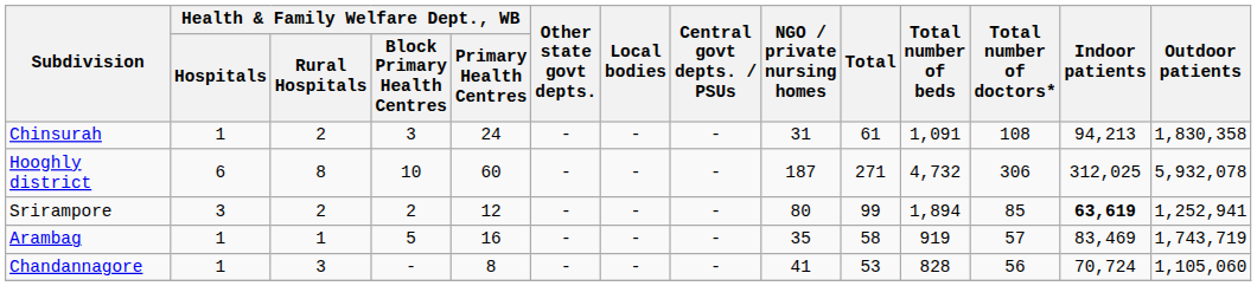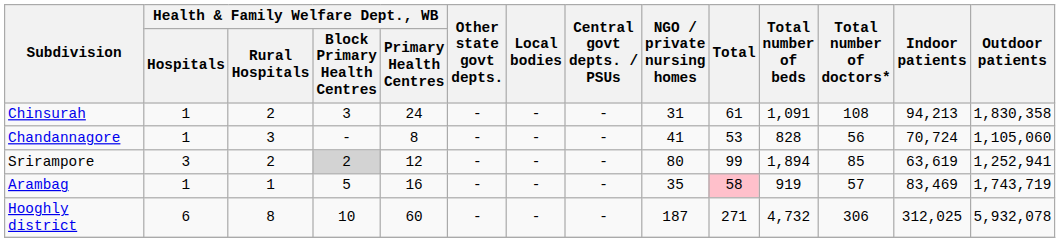 <table class="wikitable" style="text-align:center;font-size: 9pt">
 <tr>
 <th width="110" rowspan="2">Subdivision</th>
 <th width="160" colspan="4" rowspan="1">Health & Family Welfare Dept., WB</th>
 <th widthspan="110" rowspan="2">Other<br>state<br>govt<br>depts.</th>
 <th widthspan="110" rowspan="2">Local<br>bodies</th>
 <th widthspan="110" rowspan="2">Central<br>govt<br>depts. /<br>PSUs</th>
 <th widthspan="110" rowspan="2">NGO /<br>private<br>nursing<br>homes</th>
 <th widthspan="110" rowspan="2">Total</th>
 <th widthspan="110" rowspan="2">Total<br>number<br>of<br>beds</th>
 <th widthspan="110" rowspan="2">Total<br>number<br>of<br>doctors*</th>
 <th widthspan="130" rowspan="2">Indoor<br>patients</th>
 <th widthspan="130" rowspan="2">Outdoor<br>patients</th>
 </tr>
 <tr>
 <th width="40">Hospitals<br></th>
 <th width="40">Rural<br>Hospitals<br></th>
 <th width="40">Block<br>Primary<br>Health<br>Centres<br></th>
 <th width="40">Primary<br>Health<br>Centres<br></th>
 </tr>
 <tr>
 <td align=left><a href='#'>Chinsurah</a></td>
 <td align="center">1</td>
 <td align="center">2</td>
 <td align="center">3</td>
 <td align="center">24</td>
 <td align="center">-</td>
 <td align="center">-</td>
 <td align="center">-</td>
 <td align="center">31</td>
 <td align="center">61</td>
 <td align="center">1,091</td>
 <td align="center">108</td>
 <td align="center">94,213</td>
 <td align="center">1,830,358</td>
 </tr>
 <tr>
+<td align=left><a href='#'>Chandannagore</a></td>
+<td align="center">1</td>
+<td align="center">3</td>
+<td align="center">-</td>
+<td align="center">8</td>
+<td align="center">-</td>
+<td align="center">-</td>
+<td align="center">-</td>
+<td align="center">41</td>
+<td align="center">53</td>
+<td align="center">828</td>
+<td align="center">56</td>
+<td align="center">70,724</td>
+<td align="center">1,105,060</td>
+</tr>
+<tr>
+<td align=left>Srirampore</td>
+<td align="center">3</td>
+<td align="center">2</td>
+<td align="center" style="background: lightgrey;">2</td>
+<td align="center">12</td>
+<td align="center">-</td>
+<td align="center">-</td>
+<td align="center">-</td>
+<td align="center">80</td>
+<td align="center">99</td>
+<td align="center">1,894</td>
+<td align="center">85</td>
+<td align="center">63,619</td>
+<td align="center">1,252,941</td>
+</tr>
+<tr>
+<td align=left><a href='#'>Arambag</a></td>
+<td align="center">1</td>
+<td align="center">1</td>
+<td align="center">5</td>
+<td align="center">16</td>
+<td align="center">-</td>
+<td align="center">-</td>
+<td align="center">-</td>
+<td align="center">35</td>
+<td align="center" style="background: pink;">58</td>
+<td align="center">919</td>
+<td align="center">57</td>
+<td align="center">83,469</td>
+<td align="center">1,743,719</td>
+</tr>
+<tr>
 <td align=left><a href='#'>Hooghly district</a></td>
 <td align="center">6</td>
 <td align="center">8</td>
 <td align="center">10</td>
 <td align="center">60</td>
 <td align="center">-</td>
 <td align="center">-</td>
 <td align="center">-</td>
 <td align="center">187</td>
 <td align="center">271</td>
 <td align="center">4,732</td>
 <td align="center">306</td>
 <td align="center">312,025</td>
 <td align="center">5,932,078</td>
 </tr>
 <tr>
-<td align=left>Srirampore</td>
-<td align="center">3</td>
-<td align="center">2</td>
-<td align="center">2</td>
-<td align="center">12</td>
-<td align="center">-</td>
-<td align="center">-</td>
-<td align="center">-</td>
-<td align="center">80</td>
-<td align="center">99</td>
-<td align="center">1,894</td>
-<td align="center">85</td>
-<td align="center"><strong>63,619</strong></td>
-<td align="center">1,252,941</td>
-</tr>
-<tr>
-<td align=left><a href='#'>Arambag</a></td>
-<td align="center">1</td>
-<td align="center">1</td>
-<td align="center">5</td>
-<td align="center">16</td>
-<td align="center">-</td>
-<td align="center">-</td>
-<td align="center">-</td>
-<td align="center">35</td>
-<td align="center">58</td>
-<td align="center">919</td>
-<td align="center">57</td>
-<td align="center">83,469</td>
-<td align="center">1,743,719</td>
-</tr>
-<tr>
-<td align=left><a href='#'>Chandannagore</a></td>
-<td align="center">1</td>
-<td align="center">3</td>
-<td align="center">-</td>
-<td align="center">8</td>
-<td align="center">-</td>
-<td align="center">-</td>
-<td align="center">-</td>
-<td align="center">41</td>
-<td align="center">53</td>
-<td align="center">828</td>
-<td align="center">56</td>
-<td align="center">70,724</td>
-<td align="center">1,105,060</td>
-</tr>
-<tr>
 </tr>
 </table>
